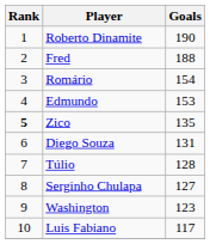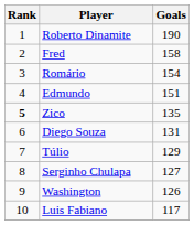 <table class="wikitable" style="text-align:center">
 <tr>
 <th>Rank</th>
 <th width=140>Player</th>
 <th>Goals</th>
 </tr>
 <tr>
 <td>1</td>
 <td align=left><a href='#'>Roberto Dinamite</a></td>
 <td>190</td>
 </tr>
 <tr>
 <td>2</td>
 <td align=left><a href='#'>Fred</a></td>
-<td>188</td>
+<td>158</td>
 </tr>
 <tr>
 <td>3</td>
 <td align=left><a href='#'>Romário</a></td>
 <td>154</td>
 </tr>
 <tr>
 <td>4</td>
 <td align=left><a href='#'>Edmundo</a></td>
-<td>153</td>
+<td>151</td>
 </tr>
 <tr>
 <td><strong>5</strong></td>
 <td align=left><a href='#'>Zico</a></td>
 <td>135</td>
 </tr>
 <tr>
 <td>6</td>
 <td align=left><a href='#'>Diego Souza</a></td>
 <td>131</td>
 </tr>
 <tr>
 <td>7</td>
 <td align=left><a href='#'>Túlio</a></td>
-<td>128</td>
+<td>129</td>
 </tr>
 <tr>
 <td>8</td>
 <td align=left><a href='#'>Serginho Chulapa</a></td>
 <td>127</td>
 </tr>
 <tr>
 <td>9</td>
 <td align=left><a href='#'>Washington</a></td>
-<td>123</td>
+<td>126</td>
 </tr>
 <tr>
 <td>10</td>
 <td align=left><a href='#'>Luis Fabiano</a></td>
 <td>117</td>
 </tr>
 <tr>
 </tr>
 </table>
